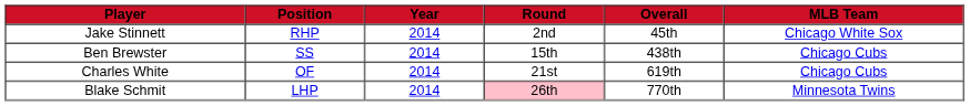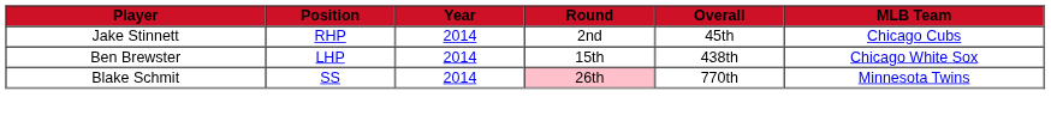 <table cellpadding="1" border="1" cellspacing="0" width="70%">
 <tr>
 <th bgcolor="#CE1126" width="20%"><span>Player</span></th>
 <th bgcolor="#CE1126" width="10%"><span>Position</span></th>
 <th bgcolor="#CE1126" width="10%"><span>Year</span></th>
 <th bgcolor="#CE1126" width="10%"><span>Round</span></th>
 <th bgcolor="#CE1126" width="10%"><span>Overall</span></th>
 <th bgcolor="#CE1126" width="20%"><span>MLB Team</span></th>
 </tr>
 <tr align="center">
 <td>Jake Stinnett</td>
 <td><a href='#'>RHP</a></td>
 <td><a href='#'>2014</a></td>
 <td>2nd</td>
 <td>45th</td>
+<td><a href='#'>Chicago Cubs</a></td>
+</tr>
+<tr align="center">
+<td>Ben Brewster</td>
+<td><a href='#'>LHP</a></td>
+<td><a href='#'>2014</a></td>
+<td>15th</td>
+<td>438th</td>
 <td><a href='#'>Chicago White Sox</a></td>
 </tr>
 <tr align="center">
-<td>Ben Brewster</td>
+<td>Blake Schmit</td>
 <td><a href='#'>SS</a></td>
-<td><a href='#'>2014</a></td>
-<td>15th</td>
-<td>438th</td>
-<td><a href='#'>Chicago Cubs</a></td>
-</tr>
-<tr align="center">
-<td>Charles White</td>
-<td><a href='#'>OF</a></td>
-<td><a href='#'>2014</a></td>
-<td>21st</td>
-<td>619th</td>
-<td><a href='#'>Chicago Cubs</a></td>
-</tr>
-<tr align="center">
-<td>Blake Schmit</td>
-<td><a href='#'>LHP</a></td>
 <td><a href='#'>2014</a></td>
 <td style="background: pink;">26th</td>
 <td>770th</td>
 <td><a href='#'>Minnesota Twins</a></td>
 </tr>
 </table>
